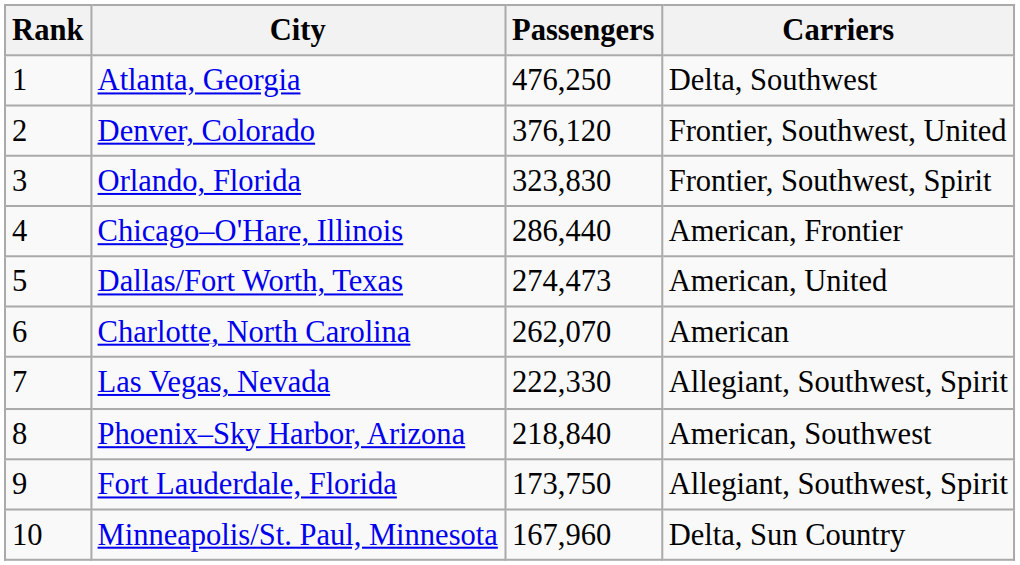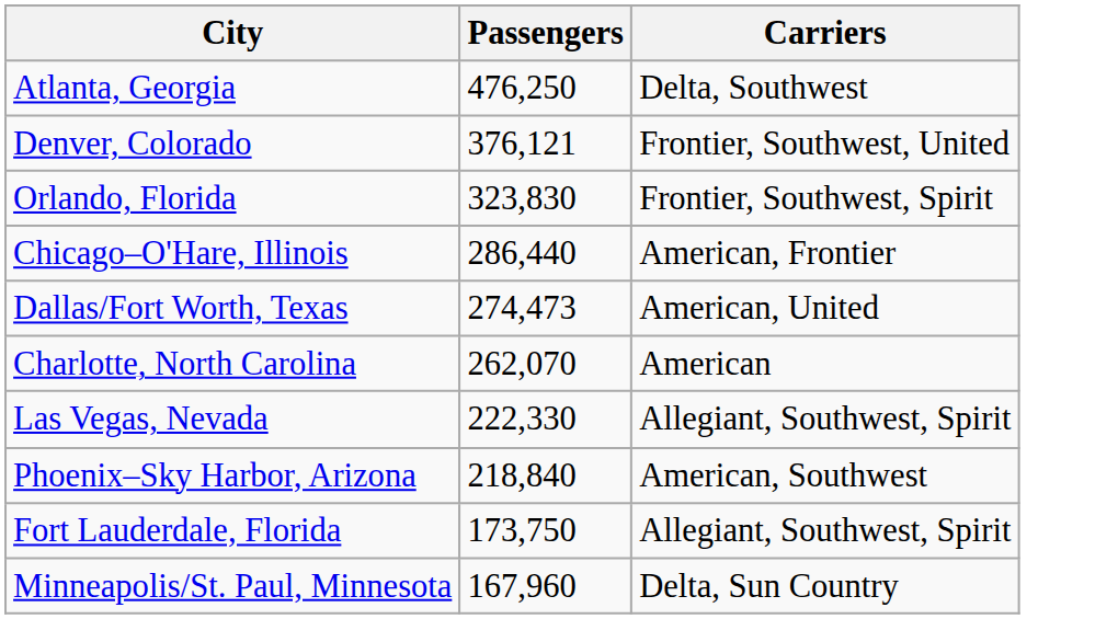 <table class="wikitable sortable" style="font-size: 95%" width= align=>
 <tr>
-<th>Rank</th>
 <th>City</th>
 <th>Passengers</th>
 <th>Carriers</th>
 </tr>
 <tr>
-<td>1</td>
 <td><a href='#'>Atlanta, Georgia</a></td>
 <td>476,250</td>
 <td>Delta, Southwest</td>
 </tr>
 <tr>
-<td>2</td>
 <td><a href='#'>Denver, Colorado</a></td>
-<td>376,120</td>
+<td>376,121</td>
 <td>Frontier, Southwest, United</td>
 </tr>
 <tr>
-<td>3</td>
 <td><a href='#'>Orlando, Florida</a></td>
 <td>323,830</td>
 <td>Frontier, Southwest, Spirit</td>
 </tr>
 <tr>
-<td>4</td>
 <td><a href='#'>Chicago–O'Hare, Illinois</a></td>
 <td>286,440</td>
 <td>American, Frontier</td>
 </tr>
 <tr>
-<td>5</td>
 <td><a href='#'>Dallas/Fort Worth, Texas</a></td>
 <td>274,473</td>
 <td>American, United</td>
 </tr>
 <tr>
-<td>6</td>
 <td><a href='#'>Charlotte, North Carolina</a></td>
 <td>262,070</td>
 <td>American</td>
 </tr>
 <tr>
-<td>7</td>
 <td><a href='#'>Las Vegas, Nevada</a></td>
 <td>222,330</td>
 <td>Allegiant, Southwest, Spirit</td>
 </tr>
 <tr>
-<td>8</td>
 <td><a href='#'>Phoenix–Sky Harbor, Arizona</a></td>
 <td>218,840</td>
 <td>American, Southwest</td>
 </tr>
 <tr>
-<td>9</td>
 <td><a href='#'>Fort Lauderdale, Florida</a></td>
 <td>173,750</td>
 <td>Allegiant, Southwest, Spirit</td>
 </tr>
 <tr>
-<td>10</td>
 <td><a href='#'>Minneapolis/St. Paul, Minnesota</a></td>
 <td>167,960</td>
 <td>Delta, Sun Country</td>
 </tr>
 </table>
